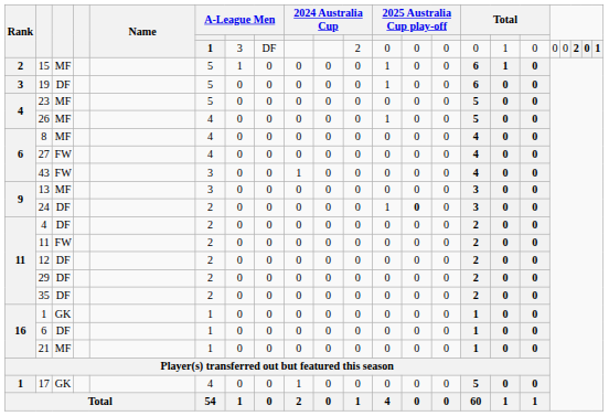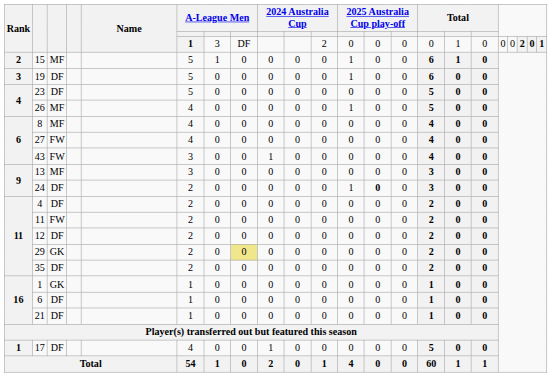 <table class="wikitable sortable" style="text-align:center;">
 <tr>
 <th rowspan="3" width="15">Rank</th>
 <th rowspan="3" width="15"></th>
 <th rowspan="3" width="15"></th>
 <th rowspan="3" width="15"></th>
 <th rowspan="3" width="145">Name</th>
 <th colspan="3" width="120"><a href='#'>A-League Men</a></th>
 <th colspan="3" width="120"><a href='#'>2024 Australia Cup</a></th>
 <th colspan="3" width="120"><a href='#'>2025 Australia Cup play-off</a></th>
 <th colspan="3" width="120">Total</th>
 </tr>
 <tr>
 <th style="width:30px"></th>
 <th style="width:30px"></th>
 <th style="width:30px"></th>
 <th style="width:30px"></th>
 <th style="width:30px"></th>
 <th style="width:30px"></th>
 <th style="width:30px"></th>
 <th style="width:30px"></th>
 <th style="width:30px"></th>
 <th style="width:30px"></th>
 <th style="width:30px"></th>
 <th style="width:30px"></th>
 </tr>
 <tr>
 <th>1</th>
 <td>3</td>
 <td>DF</td>
 <td></td>
 <td align="left"><br></td>
 <td>2</td>
 <td>0</td>
 <td>0<br></td>
 <td>0</td>
 <td>0</td>
 <td>1<br></td>
 <td>0</td>
 <td>0</td>
 <td>0<br></td>
 <th>2</th>
 <th>0</th>
 <th>1</th>
 </tr>
 <tr>
 <th>2</th>
 <td>15</td>
 <td>MF</td>
 <td></td>
 <td align="left"><br></td>
 <td>5</td>
 <td>1</td>
 <td>0<br></td>
 <td>0</td>
 <td>0</td>
 <td>0<br></td>
 <td>1</td>
 <td>0</td>
 <td>0<br></td>
 <th>6</th>
 <th>1</th>
 <th>0</th>
 </tr>
 <tr>
 <th>3</th>
 <td>19</td>
 <td>DF</td>
 <td></td>
 <td align="left"><br></td>
 <td>5</td>
 <td>0</td>
 <td>0<br></td>
 <td>0</td>
 <td>0</td>
 <td>0<br></td>
 <td>1</td>
 <td>0</td>
 <td>0<br></td>
 <th>6</th>
 <th>0</th>
 <th>0</th>
 </tr>
 <tr>
 <th rowspan="2">4</th>
 <td>23</td>
-<td>MF</td>
+<td>DF</td>
 <td></td>
 <td align="left"><br></td>
 <td>5</td>
 <td>0</td>
 <td>0<br></td>
 <td>0</td>
 <td>0</td>
 <td>0<br></td>
 <td>0</td>
 <td>0</td>
 <td>0<br></td>
 <th>5</th>
 <th>0</th>
 <th>0</th>
 </tr>
 <tr>
 <td>26</td>
 <td>MF</td>
 <td></td>
 <td align="left"><br></td>
 <td>4</td>
 <td>0</td>
 <td>0<br></td>
 <td>0</td>
 <td>0</td>
 <td>0<br></td>
 <td>1</td>
 <td>0</td>
 <td>0<br></td>
 <th>5</th>
 <th>0</th>
 <th>0</th>
 </tr>
 <tr>
 <th rowspan="3">6</th>
 <td>8</td>
 <td>MF</td>
 <td></td>
 <td align="left"><br></td>
 <td>4</td>
 <td>0</td>
 <td>0<br></td>
 <td>0</td>
 <td>0</td>
 <td>0<br></td>
 <td>0</td>
 <td>0</td>
 <td>0<br></td>
 <th>4</th>
 <th>0</th>
 <th>0</th>
 </tr>
 <tr>
 <td>27</td>
 <td>FW</td>
 <td></td>
 <td align="left"><br></td>
 <td>4</td>
 <td>0</td>
 <td>0<br></td>
 <td>0</td>
 <td>0</td>
 <td>0<br></td>
 <td>0</td>
 <td>0</td>
 <td>0<br></td>
 <th>4</th>
 <th>0</th>
 <th>0</th>
 </tr>
 <tr>
 <td>43</td>
 <td>FW</td>
 <td></td>
 <td align="left"><br></td>
 <td>3</td>
 <td>0</td>
 <td>0<br></td>
 <td>1</td>
 <td>0</td>
 <td>0<br></td>
 <td>0</td>
 <td>0</td>
 <td>0<br></td>
 <th>4</th>
 <th>0</th>
 <th>0</th>
 </tr>
 <tr>
 <th rowspan="2">9</th>
 <td>13</td>
 <td>MF</td>
 <td></td>
 <td align="left"><br></td>
 <td>3</td>
 <td>0</td>
 <td>0<br></td>
 <td>0</td>
 <td>0</td>
 <td>0<br></td>
 <td>0</td>
 <td>0</td>
 <td>0<br></td>
 <th>3</th>
 <th>0</th>
 <th>0</th>
 </tr>
 <tr>
 <td>24</td>
 <td>DF</td>
 <td></td>
 <td align="left"><br></td>
 <td>2</td>
 <td>0</td>
 <td>0<br></td>
 <td>0</td>
 <td>0</td>
 <td>0<br></td>
 <td>1</td>
 <td><strong>0</strong></td>
 <td>0<br></td>
 <th>3</th>
 <th>0</th>
 <th>0</th>
 </tr>
 <tr>
 <th rowspan="5">11</th>
 <td>4</td>
 <td>DF</td>
 <td></td>
 <td align="left"><br></td>
 <td>2</td>
 <td>0</td>
 <td>0<br></td>
 <td>0</td>
 <td>0</td>
 <td>0<br></td>
 <td>0</td>
 <td>0</td>
 <td>0<br></td>
 <th>2</th>
 <th>0</th>
 <th>0</th>
 </tr>
 <tr>
 <td>11</td>
 <td>FW</td>
 <td></td>
 <td align="left"><br></td>
 <td>2</td>
 <td>0</td>
 <td>0<br></td>
 <td>0</td>
 <td>0</td>
 <td>0<br></td>
 <td>0</td>
 <td>0</td>
 <td>0<br></td>
 <th>2</th>
 <th>0</th>
 <th>0</th>
 </tr>
 <tr>
 <td>12</td>
 <td>DF</td>
 <td></td>
 <td align="left"><br></td>
 <td>2</td>
 <td>0</td>
 <td>0<br></td>
 <td>0</td>
 <td>0</td>
 <td>0<br></td>
 <td>0</td>
 <td>0</td>
 <td>0<br></td>
 <th>2</th>
 <th>0</th>
 <th>0</th>
 </tr>
 <tr>
 <td>29</td>
-<td>DF</td>
+<td>GK</td>
 <td></td>
 <td align="left"><br></td>
 <td>2</td>
 <td>0</td>
-<td>0<br></td>
+<td style="background: khaki;">0<br></td>
 <td>0</td>
 <td>0</td>
 <td>0<br></td>
 <td>0</td>
 <td>0</td>
 <td>0<br></td>
 <th>2</th>
 <th>0</th>
 <th>0</th>
 </tr>
 <tr>
 <td>35</td>
 <td>DF</td>
 <td></td>
 <td align="left"><br></td>
 <td>2</td>
 <td>0</td>
 <td>0<br></td>
 <td>0</td>
 <td>0</td>
 <td>0<br></td>
 <td>0</td>
 <td>0</td>
 <td>0<br></td>
 <th>2</th>
 <th>0</th>
 <th>0</th>
 </tr>
 <tr>
 <th rowspan="3">16</th>
 <td>1</td>
 <td>GK</td>
 <td></td>
 <td align="left"><br></td>
 <td>1</td>
 <td>0</td>
 <td>0<br></td>
 <td>0</td>
 <td>0</td>
 <td>0<br></td>
 <td>0</td>
 <td>0</td>
 <td>0<br></td>
 <th>1</th>
 <th>0</th>
 <th>0</th>
 </tr>
 <tr>
 <td>6</td>
 <td>DF</td>
 <td></td>
 <td align="left"><br></td>
 <td>1</td>
 <td>0</td>
 <td>0<br></td>
 <td>0</td>
 <td>0</td>
 <td>0<br></td>
 <td>0</td>
 <td>0</td>
 <td>0<br></td>
 <th>1</th>
 <th>0</th>
 <th>0</th>
 </tr>
 <tr>
 <td>21</td>
-<td>MF</td>
+<td>DF</td>
 <td></td>
 <td align="left"><br></td>
 <td>1</td>
 <td>0</td>
 <td>0<br></td>
 <td>0</td>
 <td>0</td>
 <td>0<br></td>
 <td>0</td>
 <td>0</td>
 <td>0<br></td>
 <th>1</th>
 <th>0</th>
 <th>0</th>
 </tr>
 <tr>
 <th colspan="17">Player(s) transferred out but featured this season</th>
 </tr>
 <tr>
 <th>1</th>
 <td>17</td>
-<td>GK</td>
+<td>DF</td>
 <td></td>
 <td align="left"><br></td>
 <td>4</td>
 <td>0</td>
 <td>0<br></td>
 <td>1</td>
 <td>0</td>
 <td>0<br></td>
 <td>0</td>
 <td>0</td>
 <td>0<br></td>
 <th>5</th>
 <th>0</th>
 <th>0</th>
 </tr>
 <tr>
 <th colspan="5">Total<br></th>
 <th>54</th>
 <th>1</th>
 <th>0<br></th>
 <th>2</th>
 <th>0</th>
 <th>1<br></th>
 <th>4</th>
 <th>0</th>
 <th>0<br></th>
 <th>60</th>
 <th>1</th>
 <th>1</th>
 </tr>
 </table>
